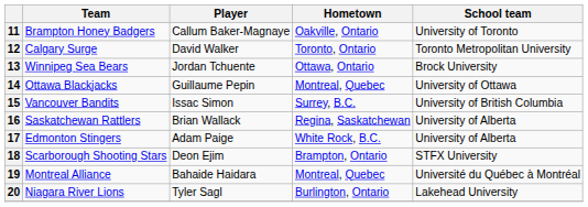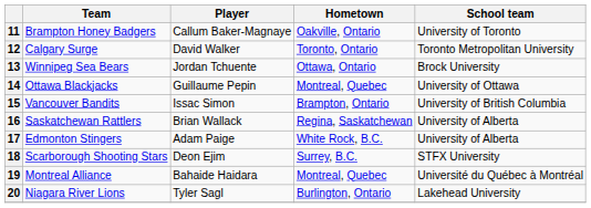 <table class="wikitable">
 <tr>
 <th></th>
 <th>Team</th>
 <th>Player</th>
 <th>Hometown</th>
 <th>School team</th>
 </tr>
 <tr>
 <th>11</th>
 <td><a href='#'>Brampton Honey Badgers</a></td>
 <td>Callum Baker-Magnaye</td>
 <td><a href='#'>Oakville</a>, <a href='#'>Ontario</a></td>
 <td>University of Toronto</td>
 </tr>
 <tr>
 <th>12</th>
 <td><a href='#'>Calgary Surge</a></td>
 <td>David Walker</td>
 <td><a href='#'>Toronto</a>, <a href='#'>Ontario</a></td>
 <td>Toronto Metropolitan University</td>
 </tr>
 <tr>
 <th>13</th>
 <td><a href='#'>Winnipeg Sea Bears</a></td>
 <td>Jordan Tchuente</td>
 <td><a href='#'>Ottawa</a>, <a href='#'>Ontario</a></td>
 <td>Brock University</td>
 </tr>
 <tr>
 <th>14</th>
 <td><a href='#'>Ottawa Blackjacks</a></td>
 <td>Guillaume Pepin</td>
 <td><a href='#'>Montreal</a>, <a href='#'>Quebec</a></td>
 <td>University of Ottawa</td>
 </tr>
 <tr>
 <th>15</th>
 <td><a href='#'>Vancouver Bandits</a></td>
 <td>Issac Simon</td>
-<td><a href='#'>Surrey</a>, <a href='#'>B.C.</a></td>
+<td><a href='#'>Brampton</a>, <a href='#'>Ontario</a></td>
 <td>University of British Columbia</td>
 </tr>
 <tr>
 <th>16</th>
 <td><a href='#'>Saskatchewan Rattlers</a></td>
 <td>Brian Wallack</td>
 <td><a href='#'>Regina</a>, <a href='#'>Saskatchewan</a></td>
 <td>University of Alberta</td>
 </tr>
 <tr>
 <th>17</th>
 <td><a href='#'>Edmonton Stingers</a></td>
 <td>Adam Paige</td>
 <td><a href='#'>White Rock</a>, <a href='#'>B.C.</a></td>
 <td>University of Alberta</td>
 </tr>
 <tr>
 <th>18</th>
 <td><a href='#'>Scarborough Shooting Stars</a></td>
 <td>Deon Ejim</td>
-<td><a href='#'>Brampton</a>, <a href='#'>Ontario</a></td>
+<td><a href='#'>Surrey</a>, <a href='#'>B.C.</a></td>
 <td>STFX University</td>
 </tr>
 <tr>
 <th>19</th>
 <td><a href='#'>Montreal Alliance</a></td>
 <td>Bahaide Haidara</td>
 <td><a href='#'>Montreal</a>, <a href='#'>Quebec</a></td>
 <td>Université du Québec à Montréal</td>
 </tr>
 <tr>
 <th>20</th>
 <td><a href='#'>Niagara River Lions</a></td>
 <td>Tyler Sagl</td>
 <td><a href='#'>Burlington</a>, <a href='#'>Ontario</a></td>
 <td>Lakehead University</td>
 </tr>
 <tr>
 </tr>
 </table>
